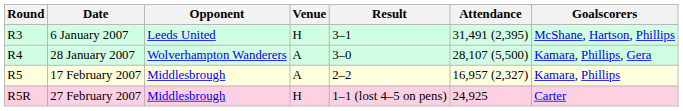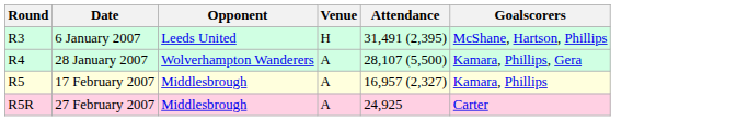 <table class="wikitable">
 <tr>
 <th>Round</th>
 <th>Date</th>
 <th>Opponent</th>
 <th>Venue</th>
-<th>Result</th>
 <th>Attendance</th>
 <th>Goalscorers</th>
 </tr>
 <tr style="background-color: #d0ffe3;">
 <td>R3</td>
 <td>6 January 2007</td>
 <td><a href='#'>Leeds United</a></td>
 <td>H</td>
-<td>3–1</td>
 <td>31,491 (2,395)</td>
 <td><a href='#'>McShane</a>, <a href='#'>Hartson</a>, <a href='#'>Phillips</a></td>
 </tr>
 <tr style="background-color: #d0ffe3;">
 <td>R4</td>
 <td>28 January 2007</td>
 <td><a href='#'>Wolverhampton Wanderers</a></td>
 <td>A</td>
-<td>3–0</td>
 <td>28,107 (5,500)</td>
 <td><a href='#'>Kamara</a>, <a href='#'>Phillips</a>, <a href='#'>Gera</a></td>
 </tr>
 <tr style="background-color: #ffffdd;">
 <td>R5</td>
 <td>17 February 2007</td>
 <td><a href='#'>Middlesbrough</a></td>
 <td>A</td>
-<td>2–2</td>
 <td>16,957 (2,327)</td>
 <td><a href='#'>Kamara</a>, <a href='#'>Phillips</a></td>
 </tr>
 <tr style="background-color: #ffd0e3;">
 <td>R5R</td>
 <td>27 February 2007</td>
 <td><a href='#'>Middlesbrough</a></td>
-<td>H</td>
-<td>1–1 (lost 4–5 on pens)</td>
+<td>A</td>
 <td>24,925</td>
 <td><a href='#'>Carter</a></td>
 </tr>
 </table>
